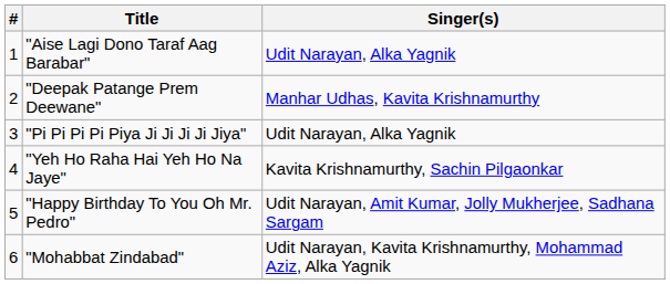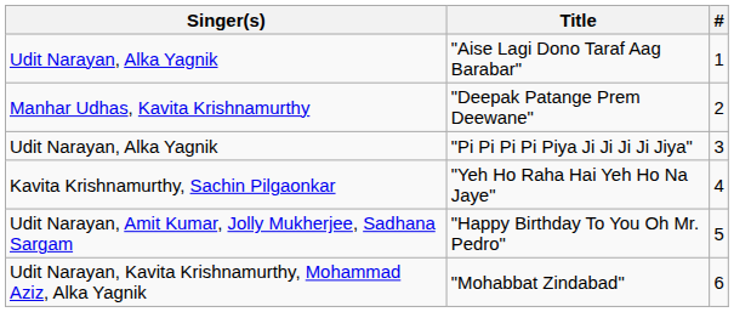 <table class="wikitable" style="font-size:95%;">
 <tr>
+<th>Singer(s)</th>
+<th>Title</th>
 <th>#</th>
-<th>Title</th>
-<th>Singer(s)</th>
 </tr>
 <tr>
+<td><a href='#'>Udit Narayan</a>, <a href='#'>Alka Yagnik</a></td>
+<td>"Aise Lagi Dono Taraf Aag Barabar"</td>
 <td>1</td>
-<td>"Aise Lagi Dono Taraf Aag Barabar"</td>
-<td><a href='#'>Udit Narayan</a>, <a href='#'>Alka Yagnik</a></td>
 </tr>
 <tr>
+<td><a href='#'>Manhar Udhas</a>, <a href='#'>Kavita Krishnamurthy</a></td>
+<td>"Deepak Patange Prem Deewane"</td>
 <td>2</td>
-<td>"Deepak Patange Prem Deewane"</td>
-<td><a href='#'>Manhar Udhas</a>, <a href='#'>Kavita Krishnamurthy</a></td>
 </tr>
 <tr>
+<td>Udit Narayan, Alka Yagnik</td>
+<td>"Pi Pi Pi Pi Piya Ji Ji Ji Ji Jiya"</td>
 <td>3</td>
-<td>"Pi Pi Pi Pi Piya Ji Ji Ji Ji Jiya"</td>
-<td>Udit Narayan, Alka Yagnik</td>
 </tr>
 <tr>
+<td>Kavita Krishnamurthy, <a href='#'>Sachin Pilgaonkar</a></td>
+<td>"Yeh Ho Raha Hai Yeh Ho Na Jaye"</td>
 <td>4</td>
-<td>"Yeh Ho Raha Hai Yeh Ho Na Jaye"</td>
-<td>Kavita Krishnamurthy, <a href='#'>Sachin Pilgaonkar</a></td>
 </tr>
 <tr>
+<td>Udit Narayan, <a href='#'>Amit Kumar</a>, <a href='#'>Jolly Mukherjee</a>, <a href='#'>Sadhana Sargam</a></td>
+<td>"Happy Birthday To You Oh Mr. Pedro"</td>
 <td>5</td>
-<td>"Happy Birthday To You Oh Mr. Pedro"</td>
-<td>Udit Narayan, <a href='#'>Amit Kumar</a>, <a href='#'>Jolly Mukherjee</a>, <a href='#'>Sadhana Sargam</a></td>
 </tr>
 <tr>
+<td>Udit Narayan, Kavita Krishnamurthy, <a href='#'>Mohammad Aziz</a>, Alka Yagnik</td>
+<td>"Mohabbat Zindabad"</td>
 <td>6</td>
-<td>"Mohabbat Zindabad"</td>
-<td>Udit Narayan, Kavita Krishnamurthy, <a href='#'>Mohammad Aziz</a>, Alka Yagnik</td>
 </tr>
 </table>
